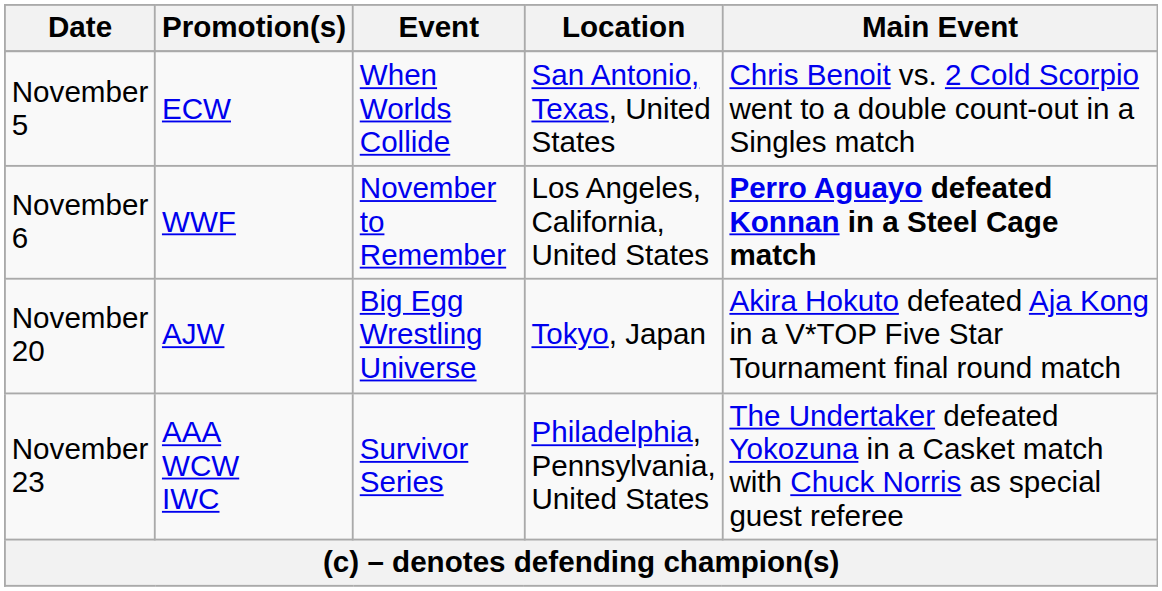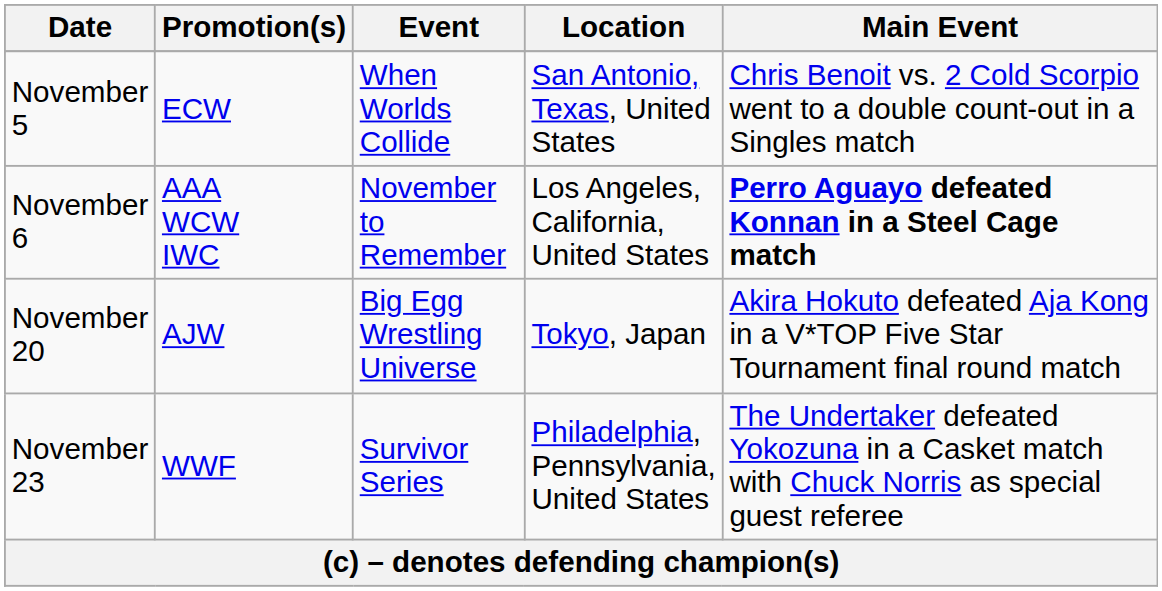 <table class="wikitable" style="width:100%;">
 <tr>
 <th width="5%">Date</th>
 <th width="5%">Promotion(s)</th>
 <th style="width:15%;">Event</th>
 <th style="width:15%;">Location</th>
 <th style="width:40%;">Main Event</th>
 </tr>
 <tr style="width:20%;" |Notes>
 </tr>
 <tr>
 <td>November 5</td>
 <td><a href='#'>ECW</a></td>
 <td><a href='#'>When Worlds Collide</a></td>
 <td><a href='#'>San Antonio, Texas</a>, United States</td>
 <td><a href='#'>Chris Benoit</a> vs. <a href='#'>2 Cold Scorpio</a> went to a double count-out in a Singles match</td>
 </tr>
 <tr>
 <td>November 6</td>
-<td><a href='#'>WWF</a></td>
+<td><a href='#'>AAA</a> <br> <a href='#'>WCW</a> <br> <a href='#'>IWC</a></td>
 <td><a href='#'>November to Remember</a></td>
 <td>Los Angeles, California, United States</td>
 <td><strong><a href='#'>Perro Aguayo</a> defeated <a href='#'>Konnan</a> in a Steel Cage match</strong></td>
 </tr>
 <tr>
 <td>November 20</td>
 <td><a href='#'>AJW</a></td>
 <td><a href='#'>Big Egg Wrestling Universe</a></td>
 <td><a href='#'>Tokyo</a>, Japan</td>
 <td><a href='#'>Akira Hokuto</a> defeated <a href='#'>Aja Kong</a> in a V*TOP Five Star Tournament final round match</td>
 </tr>
 <tr>
 <td>November 23</td>
-<td><a href='#'>AAA</a> <br> <a href='#'>WCW</a> <br> <a href='#'>IWC</a></td>
+<td><a href='#'>WWF</a></td>
 <td><a href='#'>Survivor Series</a></td>
 <td><a href='#'>Philadelphia</a>, Pennsylvania, United States</td>
 <td><a href='#'>The Undertaker</a> defeated <a href='#'>Yokozuna</a> in a Casket match with <a href='#'>Chuck Norris</a> as special guest referee</td>
 </tr>
 <tr>
 <th colspan="6">(c) – denotes defending champion(s)</th>
 </tr>
 </table>
